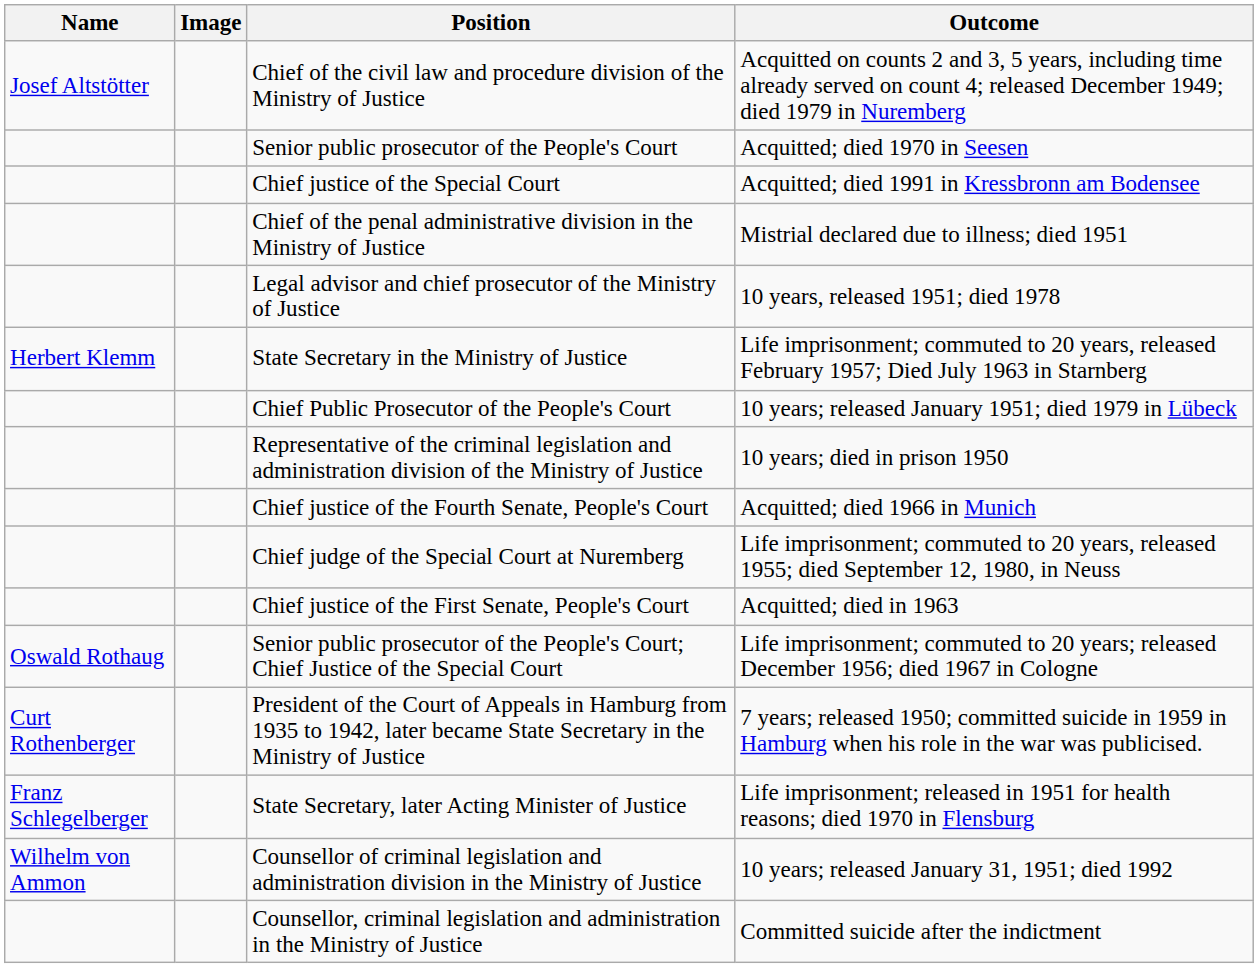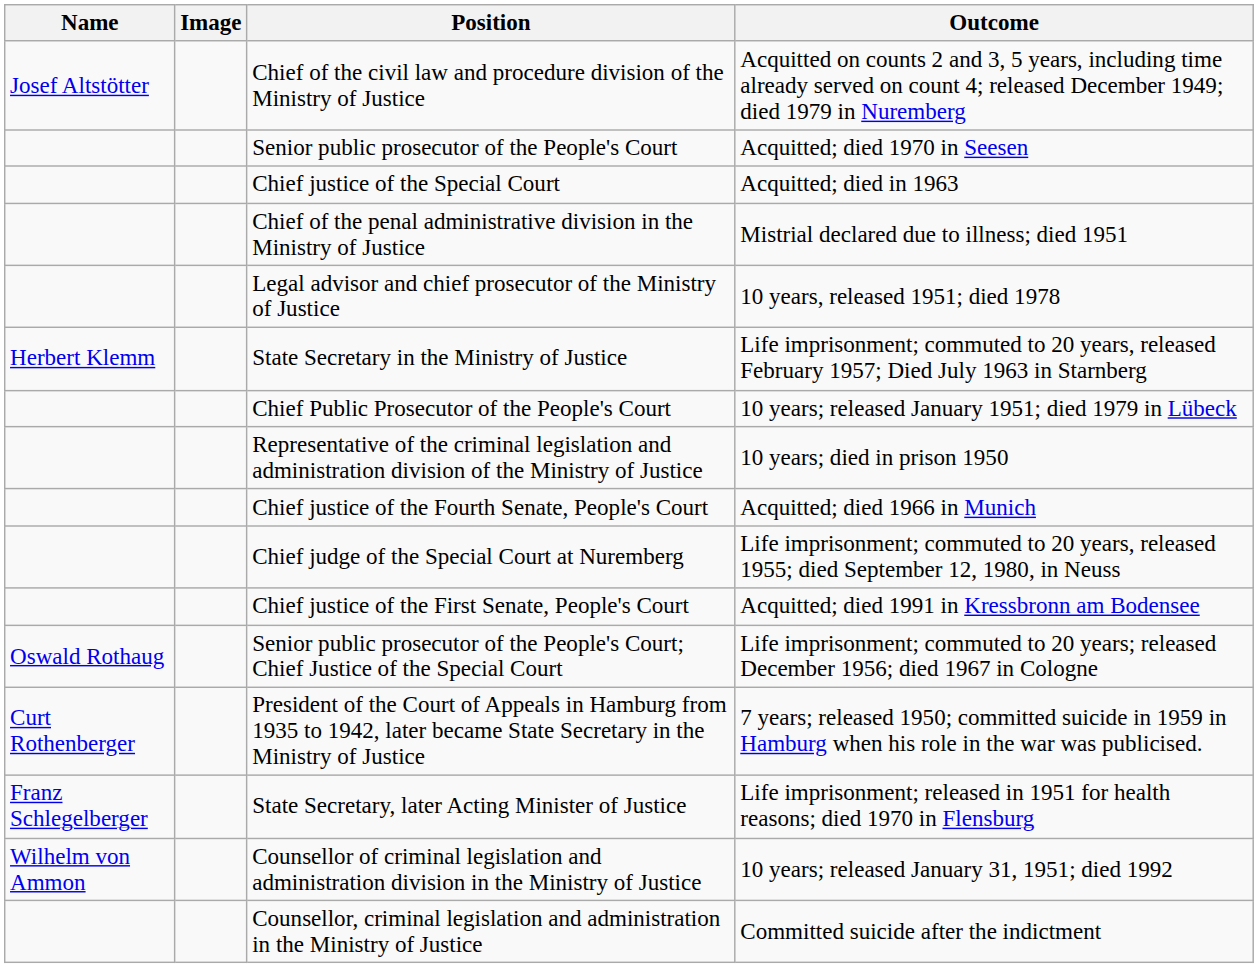 <table class="wikitable">
 <tr>
 <th align="left">Name</th>
 <th aligh="left">Image</th>
 <th align="left">Position</th>
 <th align="left">Outcome</th>
 </tr>
 <tr>
 <td><a href='#'>Josef Altstötter</a></td>
 <td></td>
 <td>Chief of the civil law and procedure division of the Ministry of Justice</td>
 <td>Acquitted on counts 2 and 3, 5 years, including time already served on count 4; released December 1949; died 1979 in <a href='#'>Nuremberg</a></td>
 </tr>
 <tr>
 <td></td>
 <td></td>
 <td>Senior public prosecutor of the People's Court</td>
 <td>Acquitted; died 1970 in <a href='#'>Seesen</a></td>
 </tr>
 <tr>
 <td></td>
 <td></td>
 <td>Chief justice of the Special Court</td>
-<td>Acquitted; died 1991 in <a href='#'>Kressbronn am Bodensee</a></td>
+<td>Acquitted; died in 1963</td>
 </tr>
 <tr>
 <td></td>
 <td></td>
 <td>Chief of the penal administrative division in the Ministry of Justice</td>
 <td>Mistrial declared due to illness; died 1951</td>
 </tr>
 <tr>
 <td></td>
 <td></td>
 <td>Legal advisor and chief prosecutor of the Ministry of Justice</td>
 <td>10 years, released 1951; died 1978</td>
 </tr>
 <tr>
 <td><a href='#'>Herbert Klemm</a></td>
 <td></td>
 <td>State Secretary in the Ministry of Justice</td>
 <td>Life imprisonment; commuted to 20 years, released February 1957; Died July 1963 in Starnberg</td>
 </tr>
 <tr>
 <td></td>
 <td></td>
 <td>Chief Public Prosecutor of the People's Court</td>
 <td>10 years; released January 1951; died 1979 in <a href='#'>Lübeck</a></td>
 </tr>
 <tr>
 <td></td>
 <td></td>
 <td>Representative of the criminal legislation and administration division of the Ministry of Justice</td>
 <td>10 years; died in prison 1950</td>
 </tr>
 <tr>
 <td></td>
 <td></td>
 <td>Chief justice of the Fourth Senate, People's Court</td>
 <td>Acquitted; died 1966 in <a href='#'>Munich</a></td>
 </tr>
 <tr>
 <td></td>
 <td></td>
 <td>Chief judge of the Special Court at Nuremberg</td>
 <td>Life imprisonment; commuted to 20 years, released 1955; died September 12, 1980, in Neuss</td>
 </tr>
 <tr>
 <td></td>
 <td></td>
 <td>Chief justice of the First Senate, People's Court</td>
-<td>Acquitted; died in 1963</td>
+<td>Acquitted; died 1991 in <a href='#'>Kressbronn am Bodensee</a></td>
 </tr>
 <tr>
 <td><a href='#'>Oswald Rothaug</a></td>
 <td></td>
 <td>Senior public prosecutor of the People's Court; Chief Justice of the Special Court</td>
 <td>Life imprisonment; commuted to 20 years; released December 1956; died 1967 in Cologne</td>
 </tr>
 <tr>
 <td><a href='#'>Curt Rothenberger</a></td>
 <td></td>
 <td>President of the Court of Appeals in Hamburg from 1935 to 1942, later became State Secretary in the Ministry of Justice</td>
 <td>7 years; released 1950; committed suicide in 1959 in <a href='#'>Hamburg</a> when his role in the war was publicised.</td>
 </tr>
 <tr>
 <td><a href='#'>Franz Schlegelberger</a></td>
 <td></td>
 <td>State Secretary, later Acting Minister of Justice</td>
 <td>Life imprisonment; released in 1951 for health reasons; died 1970 in <a href='#'>Flensburg</a></td>
 </tr>
 <tr>
 <td><a href='#'>Wilhelm von Ammon</a></td>
 <td></td>
 <td>Counsellor of criminal legislation and administration division in the Ministry of Justice</td>
 <td>10 years; released January 31, 1951; died 1992</td>
 </tr>
 <tr>
 <td></td>
 <td></td>
 <td>Counsellor, criminal legislation and administration in the Ministry of Justice</td>
 <td>Committed suicide after the indictment</td>
 </tr>
 </table>
